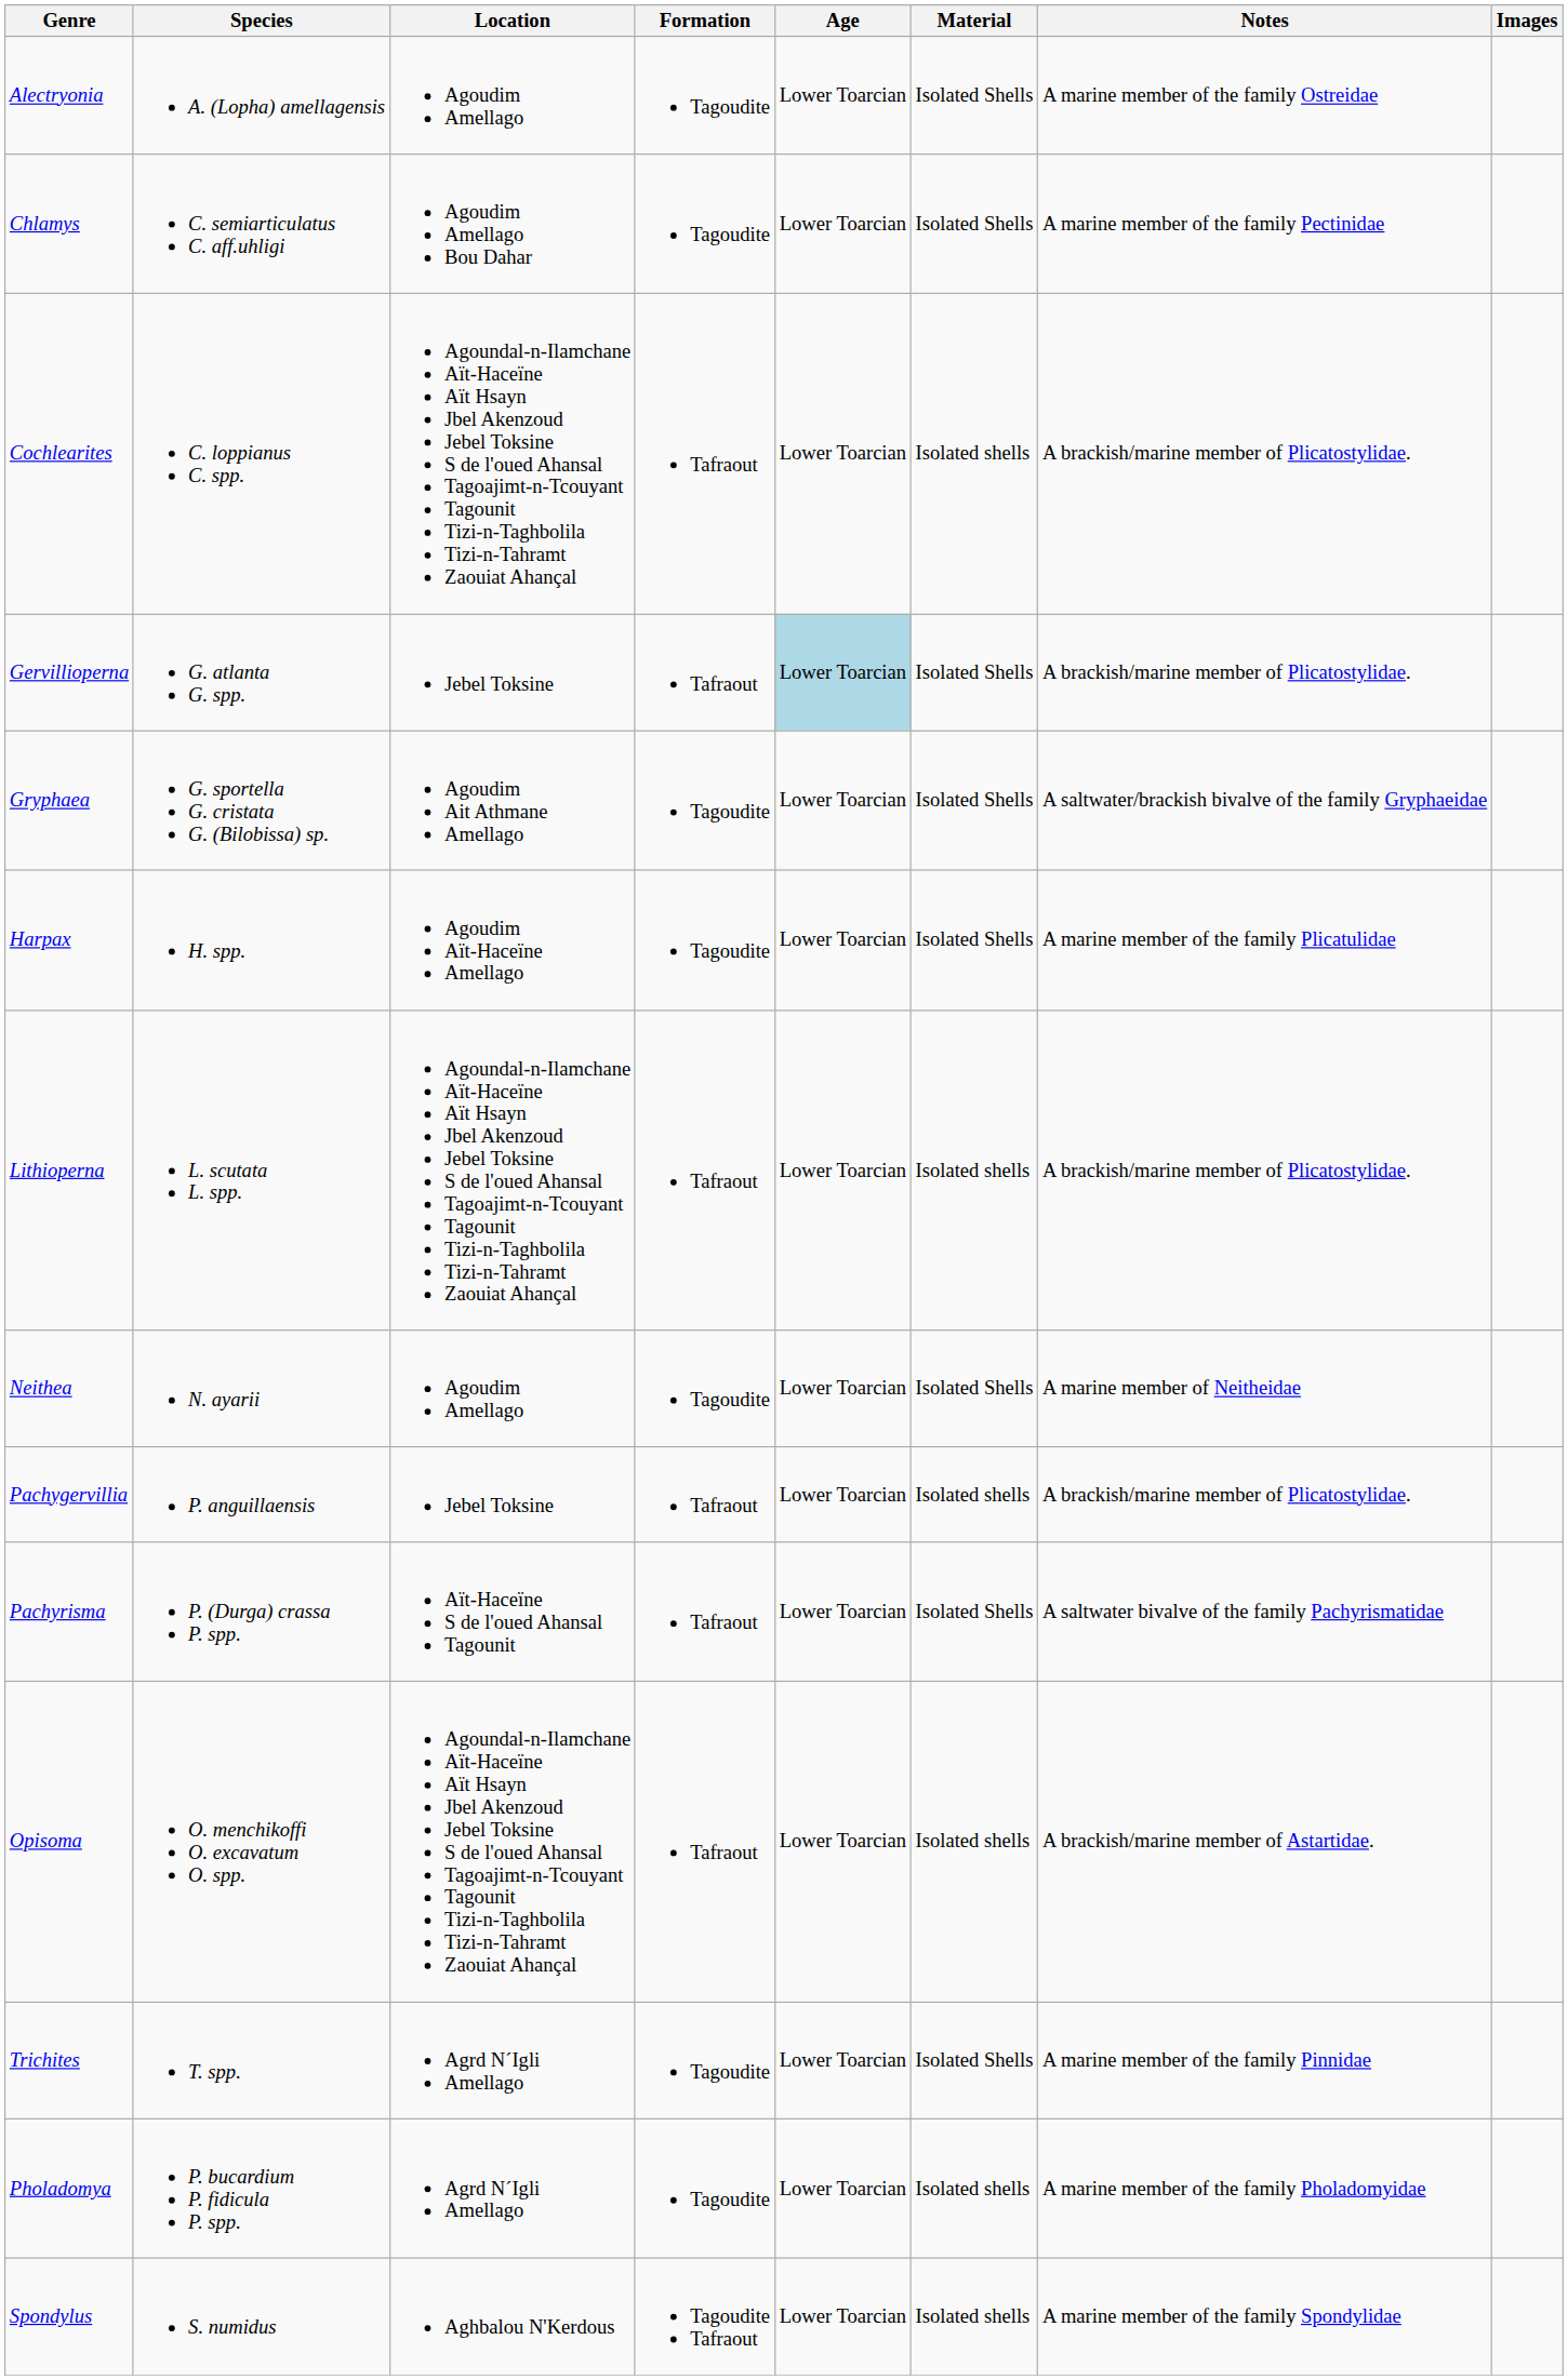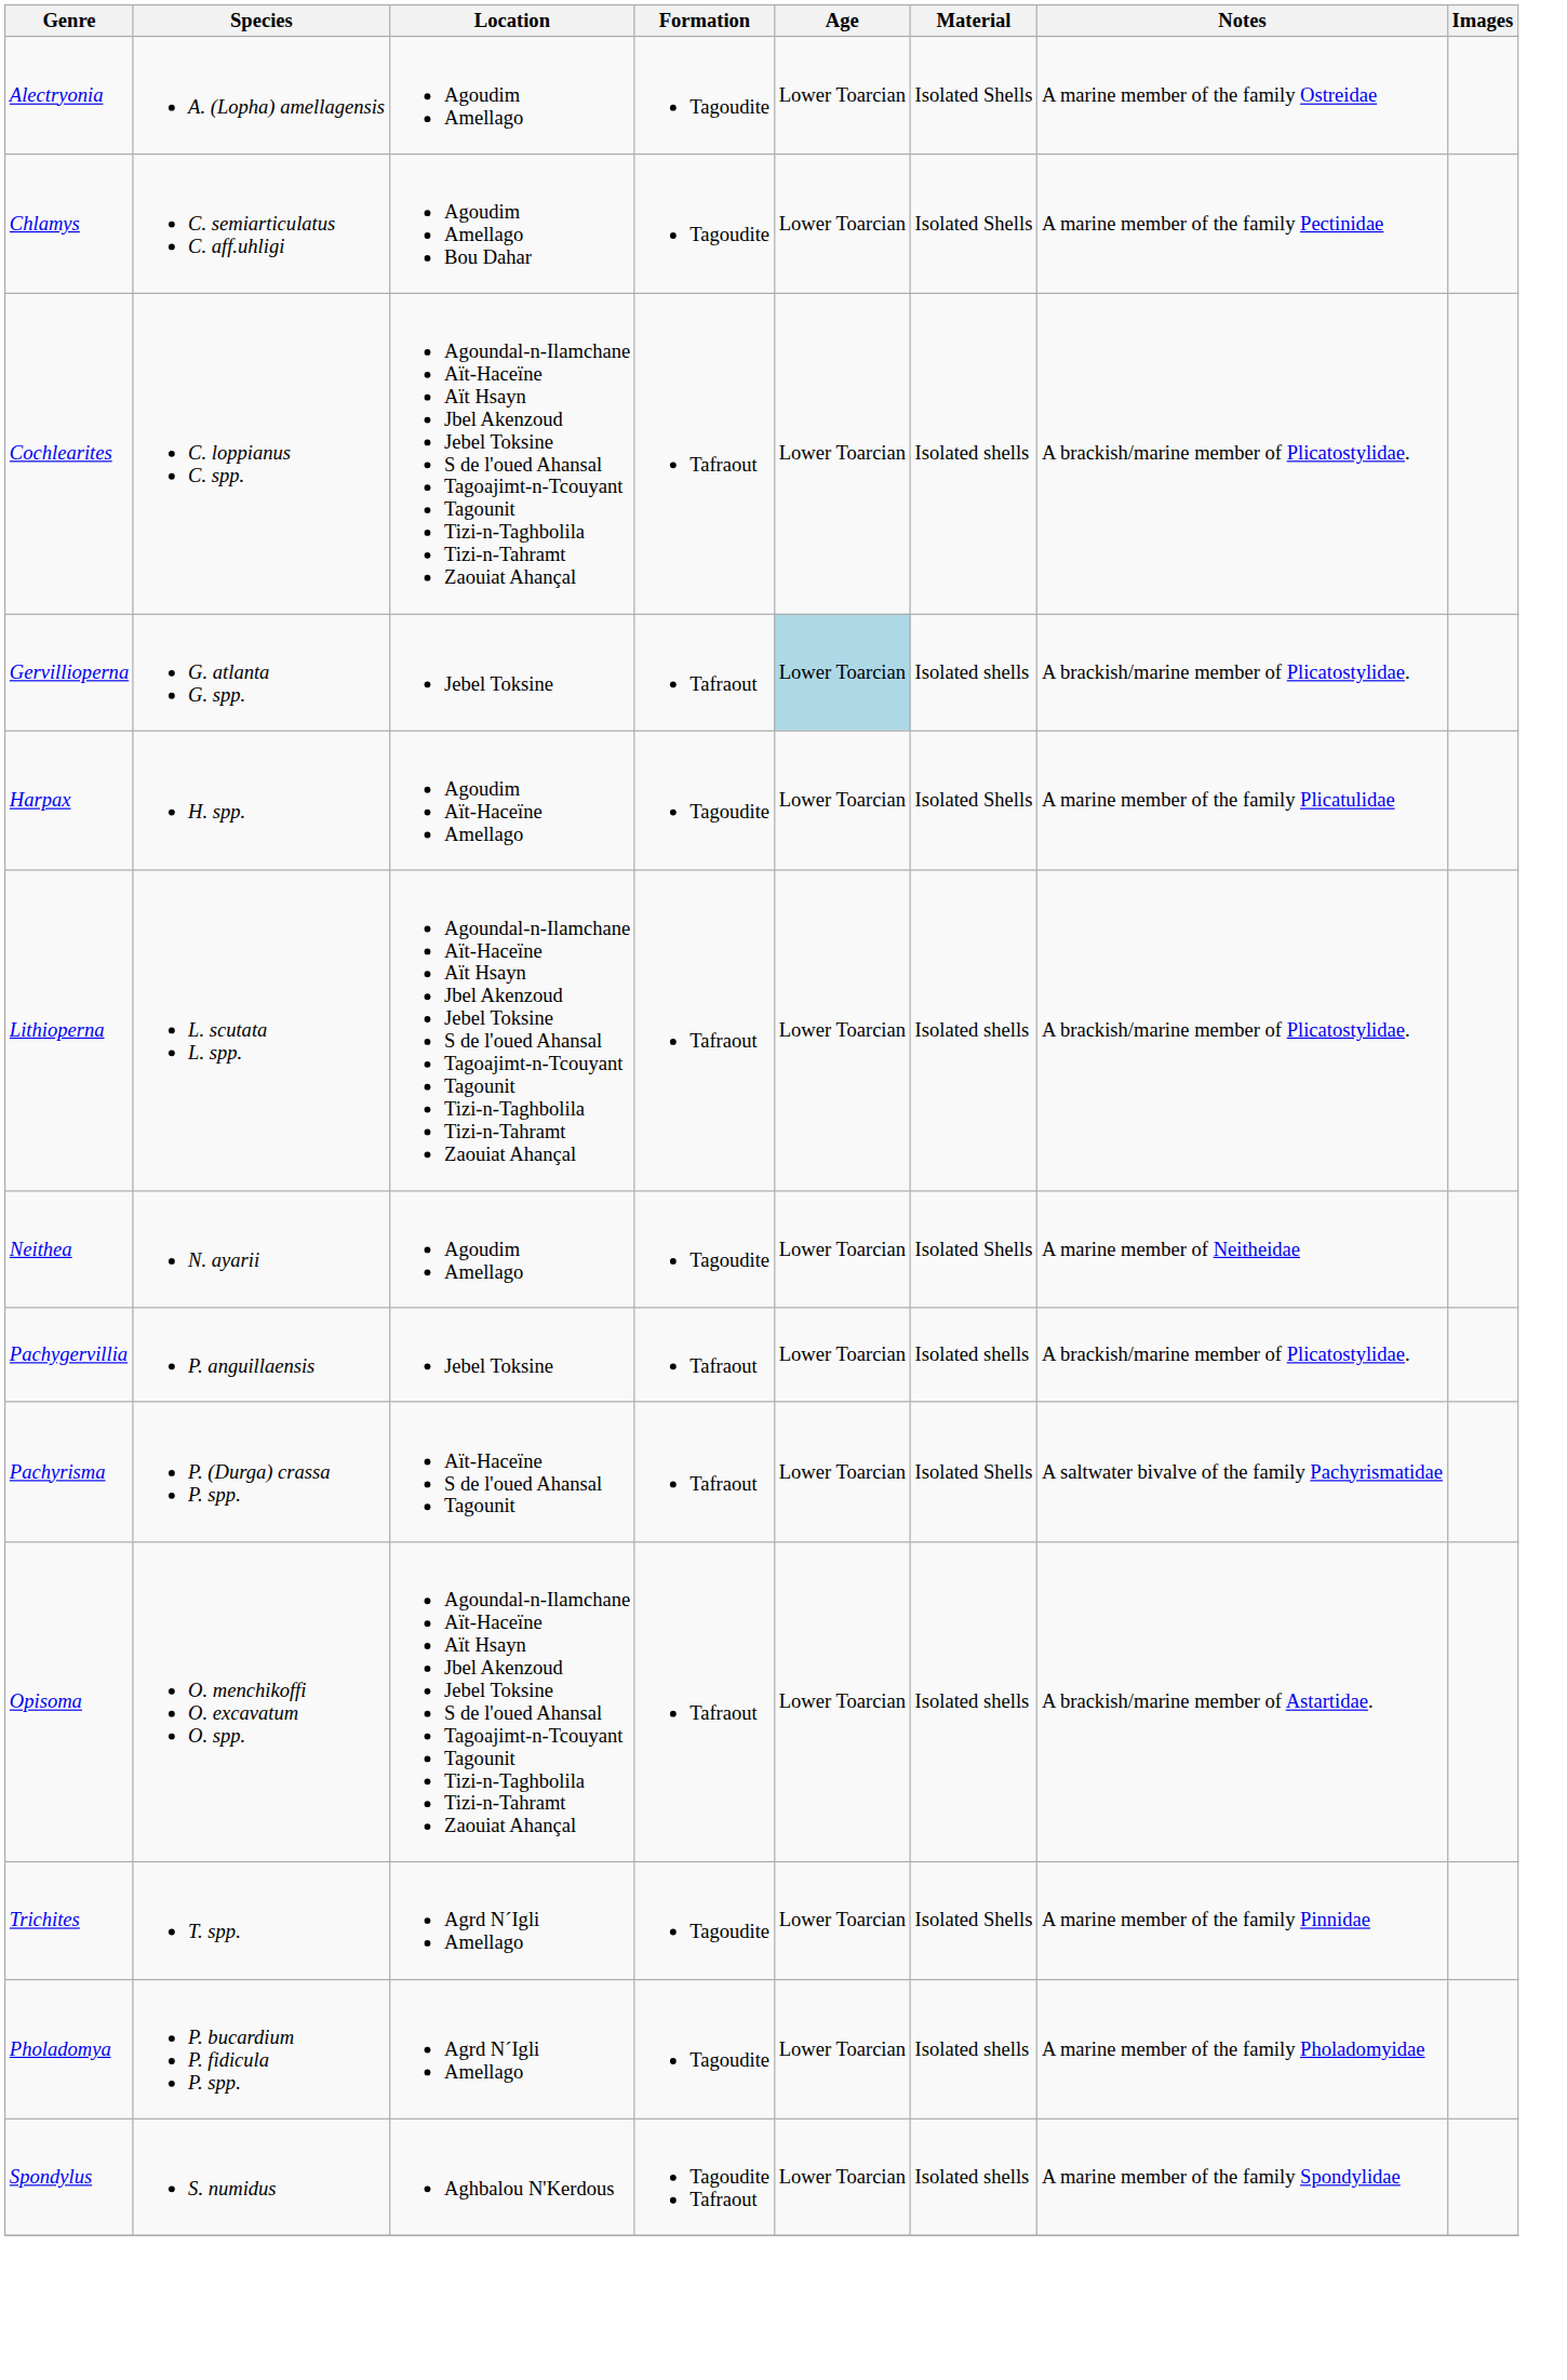 <table class="wikitable">
 <tr>
 <th>Genre</th>
 <th>Species</th>
 <th>Location</th>
 <th>Formation</th>
 <th>Age</th>
 <th>Material</th>
 <th>Notes</th>
 <th>Images</th>
 </tr>
 <tr>
 <td><em><a href='#'>Alectryonia</a></em></td>
 <td><br><ul><li><em>A. (Lopha) amellagensis</em></li></ul></td>
 <td><br><ul><li>Agoudim</li><li>Amellago</li></ul></td>
 <td><br><ul><li>Tagoudite</li></ul></td>
 <td>Lower Toarcian</td>
 <td>Isolated Shells</td>
 <td>A marine member of the family <a href='#'>Ostreidae</a></td>
 <td></td>
 </tr>
 <tr>
 <td><a href='#'><em>Chlamys</em></a><em></em></td>
 <td><br><ul><li><em>C. semiarticulatus</em></li><li><em>C. aff.uhligi</em></li></ul></td>
 <td><br><ul><li>Agoudim</li><li>Amellago</li><li>Bou Dahar</li></ul></td>
 <td><br><ul><li>Tagoudite</li></ul></td>
 <td>Lower Toarcian</td>
 <td>Isolated Shells</td>
 <td>A marine member of the family <a href='#'>Pectinidae</a></td>
 <td></td>
 </tr>
 <tr>
 <td><em><a href='#'>Cochlearites</a></em></td>
 <td><br><ul><li><em>C. loppianus</em></li><li><em>C. spp.</em></li></ul></td>
 <td><br><ul><li>Agoundal-n-Ilamchane</li><li>Aït-Haceïne</li><li>Aït Hsayn</li><li>Jbel Akenzoud</li><li>Jebel Toksine</li><li>S de l'oued Ahansal</li><li>Tagoajimt-n-Tcouyant</li><li>Tagounit</li><li>Tizi-n-Taghbolila</li><li>Tizi-n-Tahramt</li><li>Zaouiat Ahançal</li></ul></td>
 <td><br><ul><li>Tafraout</li></ul></td>
 <td>Lower Toarcian</td>
 <td>Isolated shells</td>
 <td>A brackish/marine member of <a href='#'>Plicatostylidae</a>.</td>
 <td></td>
 </tr>
 <tr>
 <td><em><a href='#'>Gervillioperna</a></em></td>
 <td><br><ul><li><em>G. atlanta</em></li><li><em>G. spp.</em></li></ul></td>
 <td><br><ul><li>Jebel Toksine</li></ul></td>
 <td><br><ul><li>Tafraout</li></ul></td>
 <td style="background: lightblue;">Lower Toarcian</td>
-<td>Isolated Shells</td>
+<td>Isolated shells</td>
 <td>A brackish/marine member of <a href='#'>Plicatostylidae</a>.</td>
-<td></td>
-</tr>
-<tr>
-<td><em><a href='#'>Gryphaea</a></em></td>
-<td><br><ul><li><em>G. sportella</em></li><li><em>G. cristata</em></li><li><em>G. (Bilobissa) sp.</em></li></ul></td>
-<td><br><ul><li>Agoudim</li><li>Ait Athmane</li><li>Amellago</li></ul></td>
-<td><br><ul><li>Tagoudite</li></ul></td>
-<td>Lower Toarcian</td>
-<td>Isolated Shells</td>
-<td>A saltwater/brackish bivalve of the family <a href='#'>Gryphaeidae</a></td>
 <td></td>
 </tr>
 <tr>
 <td><a href='#'><em>Harpax</em></a><em></em></td>
 <td><br><ul><li><em>H. spp.</em></li></ul></td>
 <td><br><ul><li>Agoudim</li><li>Aït-Haceïne</li><li>Amellago</li></ul></td>
 <td><br><ul><li>Tagoudite</li></ul></td>
 <td>Lower Toarcian</td>
 <td>Isolated Shells</td>
 <td>A marine member of the family <a href='#'>Plicatulidae</a></td>
 <td></td>
 </tr>
 <tr>
 <td><em><a href='#'>Lithioperna</a></em></td>
 <td><br><ul><li><em>L. scutata</em></li><li><em>L. spp.</em></li></ul></td>
 <td><br><ul><li>Agoundal-n-Ilamchane</li><li>Aït-Haceïne</li><li>Aït Hsayn</li><li>Jbel Akenzoud</li><li>Jebel Toksine</li><li>S de l'oued Ahansal</li><li>Tagoajimt-n-Tcouyant</li><li>Tagounit</li><li>Tizi-n-Taghbolila</li><li>Tizi-n-Tahramt</li><li>Zaouiat Ahançal</li></ul></td>
 <td><br><ul><li>Tafraout</li></ul></td>
 <td>Lower Toarcian</td>
 <td>Isolated shells</td>
 <td>A brackish/marine member of <a href='#'>Plicatostylidae</a>.</td>
 <td></td>
 </tr>
 <tr>
 <td><em><a href='#'>Neithea</a></em></td>
 <td><br><ul><li><em>N. ayarii</em></li></ul></td>
 <td><br><ul><li>Agoudim</li><li>Amellago</li></ul></td>
 <td><br><ul><li>Tagoudite</li></ul></td>
 <td>Lower Toarcian</td>
 <td>Isolated Shells</td>
 <td>A marine member of <a href='#'>Neitheidae</a></td>
 <td></td>
 </tr>
 <tr>
 <td><em><a href='#'>Pachygervillia</a></em></td>
 <td><br><ul><li><em>P. anguillaensis</em></li></ul></td>
 <td><br><ul><li>Jebel Toksine</li></ul></td>
 <td><br><ul><li>Tafraout</li></ul></td>
 <td>Lower Toarcian</td>
 <td>Isolated shells</td>
 <td>A brackish/marine member of <a href='#'>Plicatostylidae</a>.</td>
 <td></td>
 </tr>
 <tr>
 <td><em><a href='#'>Pachyrisma</a></em></td>
 <td><br><ul><li><em>P. (Durga) crassa</em></li><li><em>P. spp.</em></li></ul></td>
 <td><br><ul><li>Aït-Haceïne</li><li>S de l'oued Ahansal</li><li>Tagounit</li></ul></td>
 <td><br><ul><li>Tafraout</li></ul></td>
 <td>Lower Toarcian</td>
 <td>Isolated Shells</td>
 <td>A saltwater bivalve of the family <a href='#'>Pachyrismatidae</a></td>
 <td></td>
 </tr>
 <tr>
 <td><em><a href='#'>Opisoma</a></em></td>
 <td><br><ul><li><em>O. menchikoffi</em></li><li><em>O. excavatum</em></li><li><em>O. spp.</em></li></ul></td>
 <td><br><ul><li>Agoundal-n-Ilamchane</li><li>Aït-Haceïne</li><li>Aït Hsayn</li><li>Jbel Akenzoud</li><li>Jebel Toksine</li><li>S de l'oued Ahansal</li><li>Tagoajimt-n-Tcouyant</li><li>Tagounit</li><li>Tizi-n-Taghbolila</li><li>Tizi-n-Tahramt</li><li>Zaouiat Ahançal</li></ul></td>
 <td><br><ul><li>Tafraout</li></ul></td>
 <td>Lower Toarcian</td>
 <td>Isolated shells</td>
 <td>A brackish/marine member of <a href='#'>Astartidae</a>.</td>
 <td></td>
 </tr>
 <tr>
 <td><a href='#'><em>Trichites</em></a></td>
 <td><br><ul><li><em>T. spp.</em></li></ul></td>
 <td><br><ul><li>Agrd N´Igli</li><li>Amellago</li></ul></td>
 <td><br><ul><li>Tagoudite</li></ul></td>
 <td>Lower Toarcian</td>
 <td>Isolated Shells</td>
 <td>A marine member of the family <a href='#'>Pinnidae</a></td>
 <td></td>
 </tr>
 <tr>
 <td><em><a href='#'>Pholadomya</a></em></td>
 <td><br><ul><li><em>P. bucardium</em></li><li><em>P.  fidicula</em></li><li><em>P. spp.</em></li></ul></td>
 <td><br><ul><li>Agrd N´Igli</li><li>Amellago</li></ul></td>
 <td><br><ul><li>Tagoudite</li></ul></td>
 <td>Lower Toarcian</td>
 <td>Isolated shells</td>
 <td>A marine member of the family <a href='#'>Pholadomyidae</a></td>
 <td></td>
 </tr>
 <tr>
 <td><em><a href='#'>Spondylus</a></em></td>
 <td><br><ul><li><em>S. numidus</em></li></ul></td>
 <td><br><ul><li>Aghbalou N'Kerdous</li></ul></td>
 <td><br><ul><li>Tagoudite</li><li>Tafraout</li></ul></td>
 <td>Lower Toarcian</td>
 <td>Isolated shells</td>
 <td>A marine member of the family <a href='#'>Spondylidae</a></td>
 <td></td>
 </tr>
 <tr>
 </tr>
 </table>
